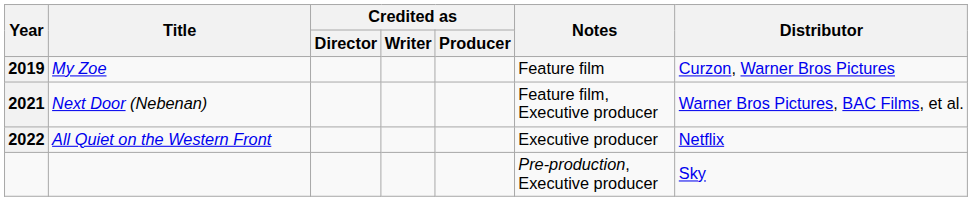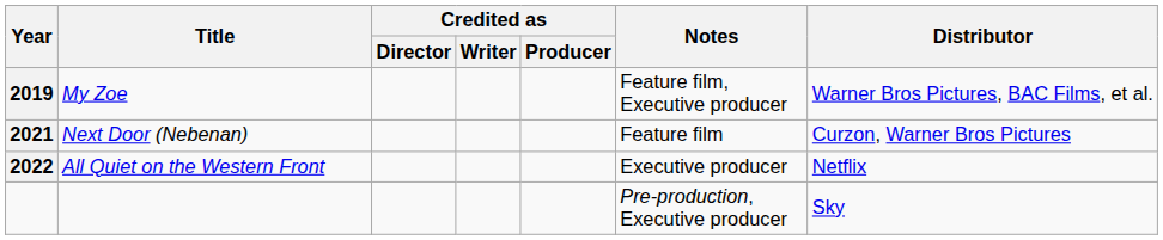 <table class="wikitable sortable plainrowheaders">
 <tr>
 <th scope="col" rowspan="2">Year</th>
 <th rowspan="2" scope="col" width=250>Title</th>
 <th colspan="3" scope="col">Credited as</th>
 <th rowspan="2" scope="col" class="unsortable" width=150>Notes</th>
 <th rowspan="2" scope="col" class="unsortable">Distributor</th>
 </tr>
 <tr>
 <th>Director</th>
 <th>Writer</th>
 <th>Producer</th>
 </tr>
 <tr>
 <th scope="row">2019</th>
 <td><em><a href='#'>My Zoe</a></em></td>
 <td></td>
 <td></td>
 <td></td>
-<td>Feature film</td>
-<td><a href='#'>Curzon</a>, <a href='#'>Warner Bros Pictures</a></td>
+<td>Feature film, Executive producer</td>
+<td><a href='#'>Warner Bros Pictures</a>, <a href='#'>BAC Films</a>, et al.</td>
 </tr>
 <tr>
 <th scope="row">2021</th>
 <td><em><a href='#'>Next Door</a> (Nebenan)</em></td>
 <td></td>
 <td></td>
 <td></td>
-<td>Feature film, Executive producer</td>
-<td><a href='#'>Warner Bros Pictures</a>, <a href='#'>BAC Films</a>, et al.</td>
+<td>Feature film</td>
+<td><a href='#'>Curzon</a>, <a href='#'>Warner Bros Pictures</a></td>
 </tr>
 <tr>
 <th scope="row">2022</th>
 <td><em><a href='#'>All Quiet on the Western Front</a></em></td>
 <td></td>
 <td></td>
 <td></td>
 <td>Executive producer</td>
 <td><a href='#'>Netflix</a></td>
 </tr>
 <tr>
 <td></td>
 <td></td>
 <td></td>
 <td></td>
 <td></td>
 <td><em>Pre-production</em>, Executive producer</td>
 <td><a href='#'>Sky</a></td>
 </tr>
 </table>
